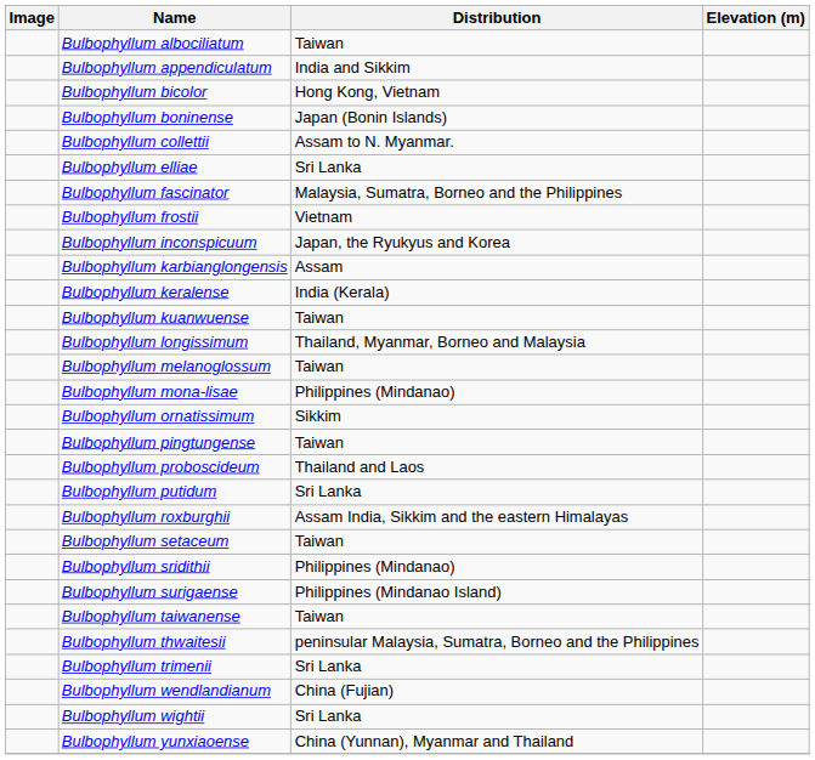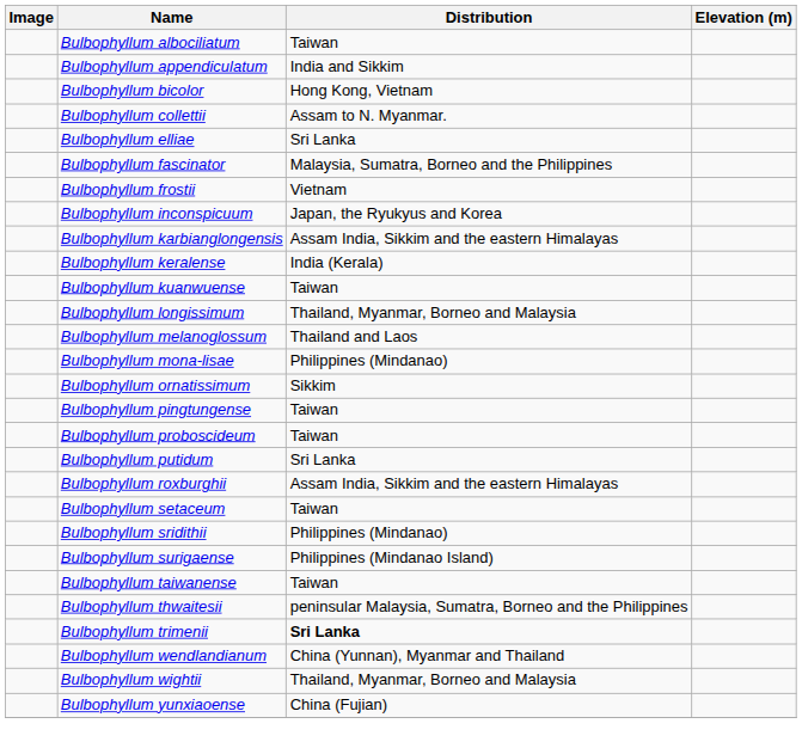 <table class="wikitable collapsible">
 <tr>
 <th>Image</th>
 <th>Name</th>
 <th>Distribution</th>
 <th>Elevation (m)</th>
 </tr>
 <tr>
 <td></td>
 <td><em><a href='#'>Bulbophyllum albociliatum</a></em> </td>
 <td>Taiwan</td>
 <td></td>
 </tr>
 <tr>
 <td></td>
 <td><em><a href='#'>Bulbophyllum appendiculatum</a></em> </td>
 <td>India and Sikkim</td>
 <td></td>
 </tr>
 <tr>
 <td></td>
 <td><em><a href='#'>Bulbophyllum bicolor</a></em> </td>
 <td>Hong Kong, Vietnam</td>
-<td></td>
-</tr>
-<tr>
-<td></td>
-<td><em><a href='#'>Bulbophyllum boninense</a></em> </td>
-<td>Japan (Bonin Islands)</td>
 <td></td>
 </tr>
 <tr>
 <td></td>
 <td><em><a href='#'>Bulbophyllum collettii</a></em> </td>
 <td>Assam to N. Myanmar.</td>
 <td></td>
 </tr>
 <tr>
 <td></td>
 <td><em><a href='#'>Bulbophyllum elliae</a></em> </td>
 <td>Sri Lanka</td>
 <td></td>
 </tr>
 <tr>
 <td></td>
 <td><em><a href='#'>Bulbophyllum fascinator</a></em> </td>
 <td>Malaysia, Sumatra, Borneo and the Philippines</td>
 <td></td>
 </tr>
 <tr>
 <td></td>
 <td><em><a href='#'>Bulbophyllum frostii</a></em> </td>
 <td>Vietnam</td>
 <td></td>
 </tr>
 <tr>
 <td></td>
 <td><em><a href='#'>Bulbophyllum inconspicuum</a></em> </td>
 <td>Japan, the Ryukyus and Korea</td>
 <td></td>
 </tr>
 <tr>
 <td></td>
 <td><em><a href='#'>Bulbophyllum karbianglongensis</a></em> </td>
-<td>Assam</td>
+<td>Assam India, Sikkim and the eastern Himalayas</td>
 <td></td>
 </tr>
 <tr>
 <td></td>
 <td><em><a href='#'>Bulbophyllum keralense</a></em>  </td>
 <td>India (Kerala)</td>
 <td></td>
 </tr>
 <tr>
 <td></td>
 <td><em><a href='#'>Bulbophyllum kuanwuense</a></em> </td>
 <td>Taiwan</td>
 <td></td>
 </tr>
 <tr>
 <td></td>
 <td><em><a href='#'>Bulbophyllum longissimum</a></em> </td>
 <td>Thailand, Myanmar, Borneo and Malaysia</td>
 <td></td>
 </tr>
 <tr>
 <td></td>
 <td><em><a href='#'>Bulbophyllum melanoglossum</a></em> </td>
-<td>Taiwan</td>
+<td>Thailand and Laos</td>
 <td></td>
 </tr>
 <tr>
 <td></td>
 <td><em><a href='#'>Bulbophyllum mona-lisae</a></em> </td>
 <td>Philippines (Mindanao)</td>
 <td></td>
 </tr>
 <tr>
 <td></td>
 <td><em><a href='#'>Bulbophyllum ornatissimum</a></em> </td>
 <td>Sikkim</td>
 <td></td>
 </tr>
 <tr>
 <td></td>
 <td><em><a href='#'>Bulbophyllum pingtungense</a></em> </td>
 <td>Taiwan</td>
 <td></td>
 </tr>
 <tr>
 <td></td>
 <td><em><a href='#'>Bulbophyllum proboscideum</a></em> </td>
-<td>Thailand and Laos</td>
+<td>Taiwan</td>
 <td></td>
 </tr>
 <tr>
 <td></td>
 <td><em><a href='#'>Bulbophyllum putidum</a></em> </td>
 <td>Sri Lanka</td>
 <td></td>
 </tr>
 <tr>
 <td></td>
 <td><em><a href='#'>Bulbophyllum roxburghii</a></em> </td>
 <td>Assam India, Sikkim and the eastern Himalayas</td>
 <td></td>
 </tr>
 <tr>
 <td></td>
 <td><em><a href='#'>Bulbophyllum setaceum</a></em> </td>
 <td>Taiwan</td>
 <td></td>
 </tr>
 <tr>
 <td></td>
 <td><em><a href='#'>Bulbophyllum sridithii</a></em> </td>
 <td>Philippines (Mindanao)</td>
 <td></td>
 </tr>
 <tr>
 <td></td>
 <td><em><a href='#'>Bulbophyllum surigaense</a></em> </td>
 <td>Philippines (Mindanao Island)</td>
 <td></td>
 </tr>
 <tr>
 <td></td>
 <td><em><a href='#'>Bulbophyllum taiwanense</a></em> </td>
 <td>Taiwan</td>
 <td></td>
 </tr>
 <tr>
 <td></td>
 <td><em><a href='#'>Bulbophyllum thwaitesii</a></em> </td>
 <td>peninsular Malaysia, Sumatra, Borneo and the Philippines</td>
 <td></td>
 </tr>
 <tr>
 <td></td>
 <td><em><a href='#'>Bulbophyllum trimenii</a></em> </td>
-<td>Sri Lanka</td>
+<td><strong>Sri Lanka</strong></td>
 <td></td>
 </tr>
 <tr>
 <td></td>
 <td><em><a href='#'>Bulbophyllum wendlandianum</a></em> </td>
-<td>China (Fujian)</td>
+<td>China (Yunnan), Myanmar and Thailand</td>
 <td></td>
 </tr>
 <tr>
 <td></td>
 <td><em><a href='#'>Bulbophyllum wightii</a></em> </td>
-<td>Sri Lanka</td>
+<td>Thailand, Myanmar, Borneo and Malaysia</td>
 <td></td>
 </tr>
 <tr>
 <td></td>
 <td><em><a href='#'>Bulbophyllum yunxiaoense</a></em> </td>
-<td>China (Yunnan), Myanmar and Thailand</td>
+<td>China (Fujian)</td>
 <td></td>
 </tr>
 <tr>
 </tr>
 </table>
